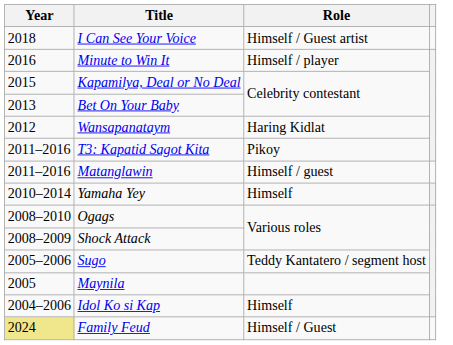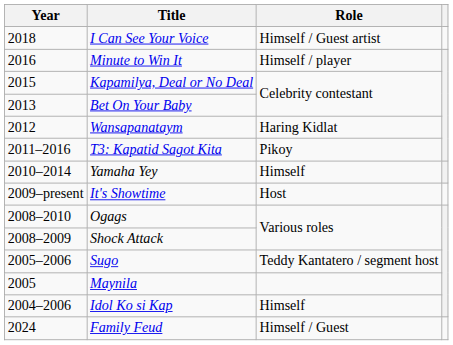 <table class="wikitable">
 <tr>
 <th>Year</th>
 <th>Title</th>
 <th>Role</th>
 <th></th>
 </tr>
 <tr>
 <td>2018</td>
 <td><em><a href='#'>I Can See Your Voice</a></em></td>
 <td>Himself / Guest artist</td>
 <td style="text-align: center;"></td>
 </tr>
 <tr>
 <td>2016</td>
 <td><em><a href='#'>Minute to Win It</a></em></td>
 <td>Himself / player</td>
 <th rowspan="5"></th>
 </tr>
 <tr>
 <td>2015</td>
 <td><em><a href='#'>Kapamilya, Deal or No Deal</a></em></td>
 <td rowspan="2">Celebrity contestant</td>
 </tr>
 <tr>
 <td>2013</td>
 <td><em><a href='#'>Bet On Your Baby</a></em></td>
 </tr>
 <tr>
 <td>2012</td>
 <td><em><a href='#'>Wansapanataym</a></em></td>
 <td>Haring Kidlat</td>
 </tr>
 <tr>
 <td>2011–2016</td>
 <td><em><a href='#'>T3: Kapatid Sagot Kita</a></em></td>
 <td>Pikoy</td>
 </tr>
 <tr>
-<td>2011–2016</td>
-<td><em><a href='#'>Matanglawin</a></em></td>
-<td>Himself / guest</td>
-<td style="text-align: center;"></td>
-</tr>
-<tr>
 <td>2010–2014</td>
 <td><em>Yamaha Yey</em></td>
 <td>Himself</td>
 <th></th>
+</tr>
+<tr>
+<td>2009–present</td>
+<td><em><a href='#'>It's Showtime</a></em></td>
+<td>Host</td>
+<td style="text-align: center;"></td>
 </tr>
 <tr>
 <td>2008–2010</td>
 <td><em>Ogags</em></td>
 <td rowspan="2">Various roles</td>
 <th rowspan="5"></th>
 </tr>
 <tr>
 <td>2008–2009</td>
 <td><em>Shock Attack</em></td>
 </tr>
 <tr>
 <td>2005–2006</td>
 <td><em><a href='#'>Sugo</a></em></td>
 <td>Teddy Kantatero / segment host</td>
 </tr>
 <tr>
 <td>2005</td>
 <td><em><a href='#'>Maynila</a></em></td>
 <td></td>
 </tr>
 <tr>
 <td>2004–2006</td>
 <td><em><a href='#'>Idol Ko si Kap</a></em></td>
 <td>Himself</td>
 </tr>
 <tr>
-<td style="background: khaki;">2024</td>
+<td>2024</td>
 <td><a href='#'><em>Family Feud</em></a></td>
 <td>Himself / Guest</td>
 <td></td>
 </tr>
 </table>
